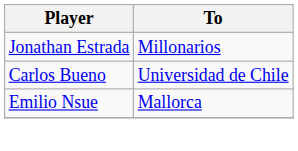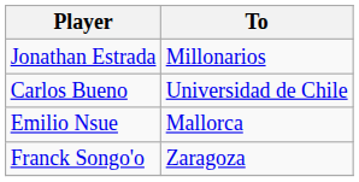 <table class="wikitable">
 <tr>
 <th>Player</th>
 <th>To</th>
 </tr>
 <tr>
 <td> <a href='#'>Jonathan Estrada</a></td>
 <td> <a href='#'>Millonarios</a></td>
 </tr>
 <tr>
 <td> <a href='#'>Carlos Bueno</a></td>
 <td> <a href='#'>Universidad de Chile</a></td>
 </tr>
 <tr>
 <td> <a href='#'>Emilio Nsue</a></td>
 <td> <a href='#'>Mallorca</a></td>
 </tr>
 <tr>
+<td> <a href='#'>Franck Songo'o</a></td>
+<td> <a href='#'>Zaragoza</a></td>
+</tr>
+<tr>
 </tr>
 </table>
